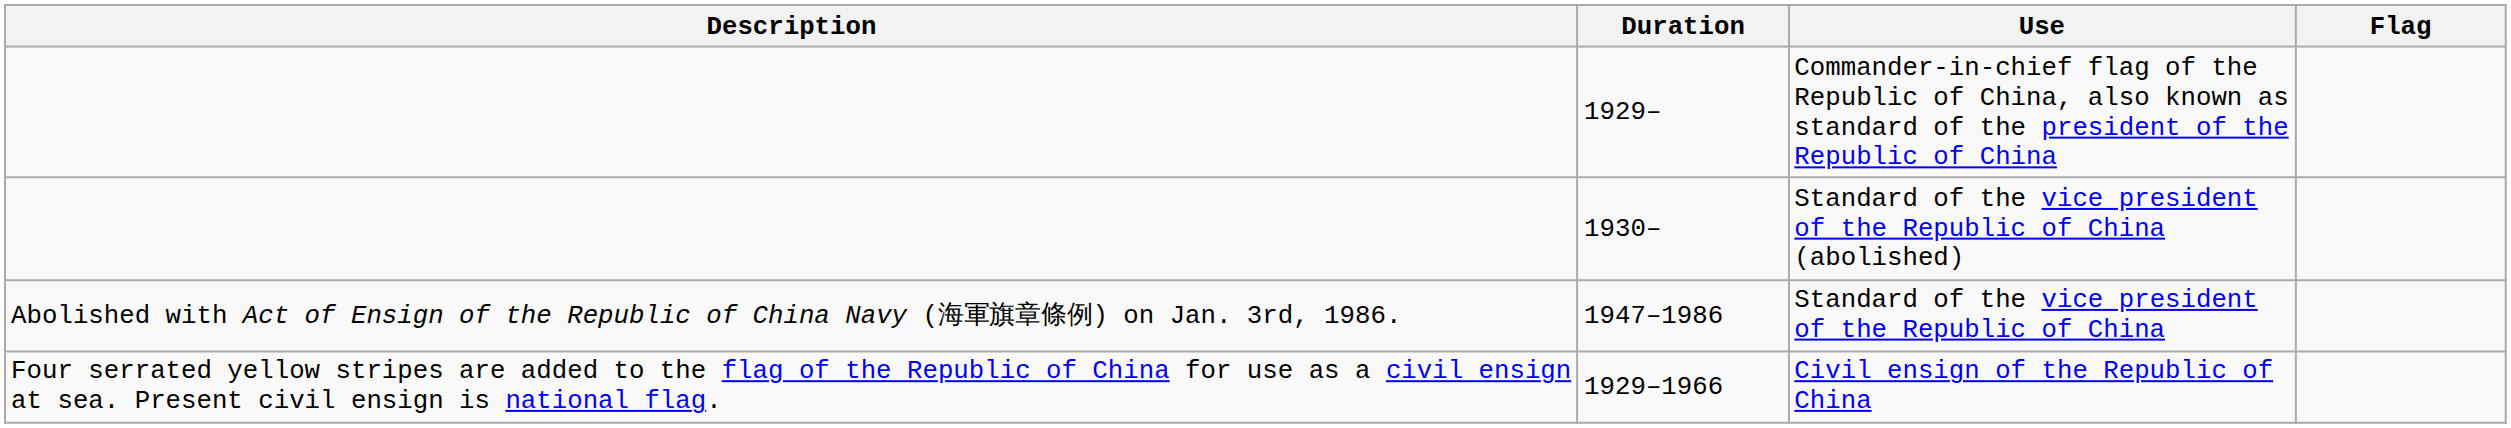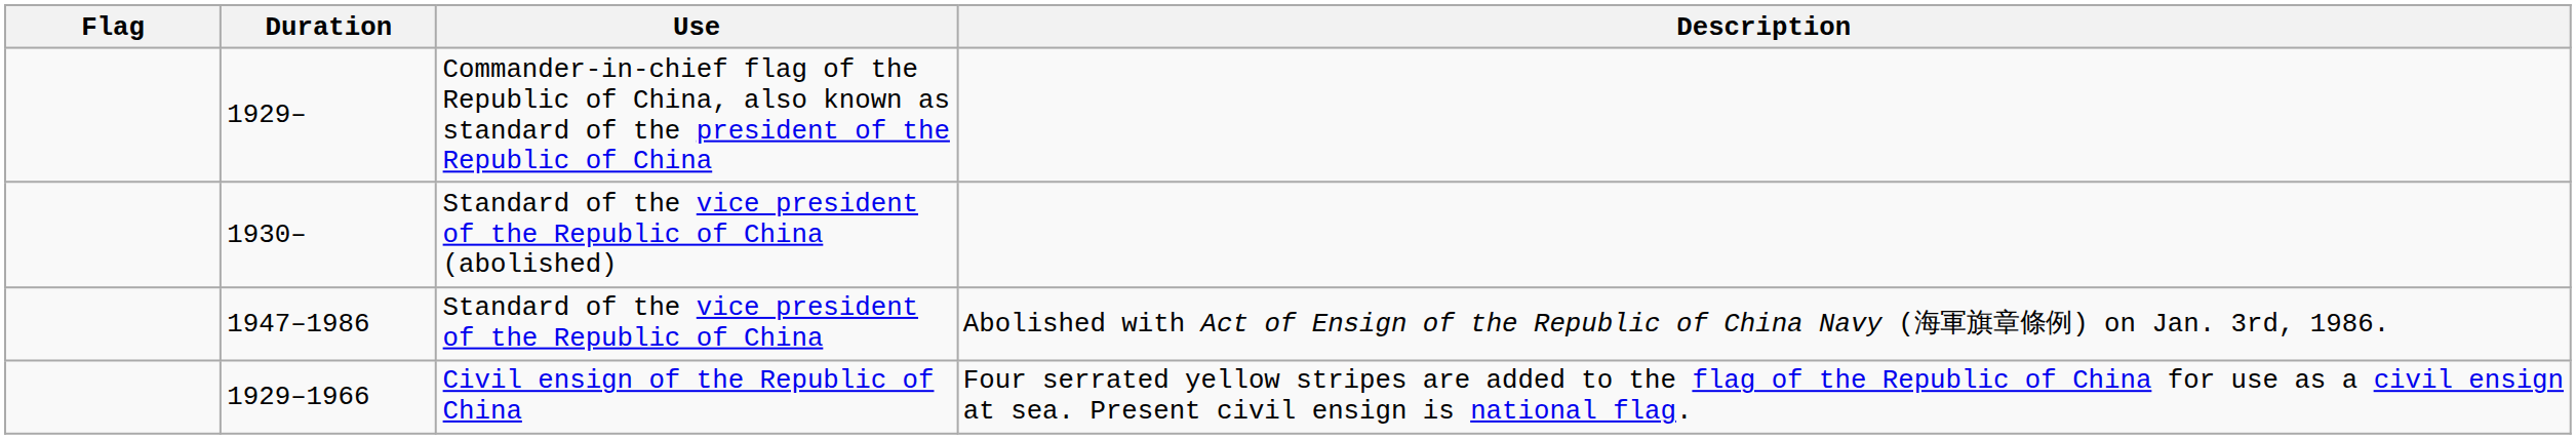 <table class="wikitable" width="100%">
 <tr>
-<th style="min-width:250px">Description</th>
+<th width="100px">Flag</th>
 <th width="100px">Duration</th>
 <th width="250px">Use</th>
-<th width="100px">Flag</th>
+<th style="min-width:250px">Description</th>
 </tr>
 <tr>
 <td></td>
 <td>1929–</td>
 <td>Commander-in-chief flag of the Republic of China, also known as standard of the <a href='#'>president of the Republic of China</a></td>
 <td></td>
 </tr>
 <tr>
 <td></td>
 <td>1930–</td>
 <td>Standard of the  <a href='#'>vice president of the Republic of China</a> (abolished)</td>
 <td></td>
 </tr>
 <tr>
-<td>Abolished with <em>Act of Ensign of the Republic of China Navy</em> (海軍旗章條例) on Jan. 3rd, 1986.</td>
+<td></td>
 <td>1947–1986</td>
 <td>Standard of the <a href='#'>vice president of the Republic of China</a></td>
-<td></td>
+<td>Abolished with <em>Act of Ensign of the Republic of China Navy</em> (海軍旗章條例) on Jan. 3rd, 1986.</td>
 </tr>
 <tr>
-<td>Four serrated yellow stripes are added to the <a href='#'>flag of the Republic of China</a> for use as a <a href='#'>civil ensign</a> at sea. Present civil ensign is <a href='#'>national flag</a>.</td>
+<td></td>
 <td>1929–1966</td>
 <td><a href='#'>Civil ensign of the Republic of China</a></td>
-<td></td>
+<td>Four serrated yellow stripes are added to the <a href='#'>flag of the Republic of China</a> for use as a <a href='#'>civil ensign</a> at sea. Present civil ensign is <a href='#'>national flag</a>.</td>
 </tr>
 </table>
